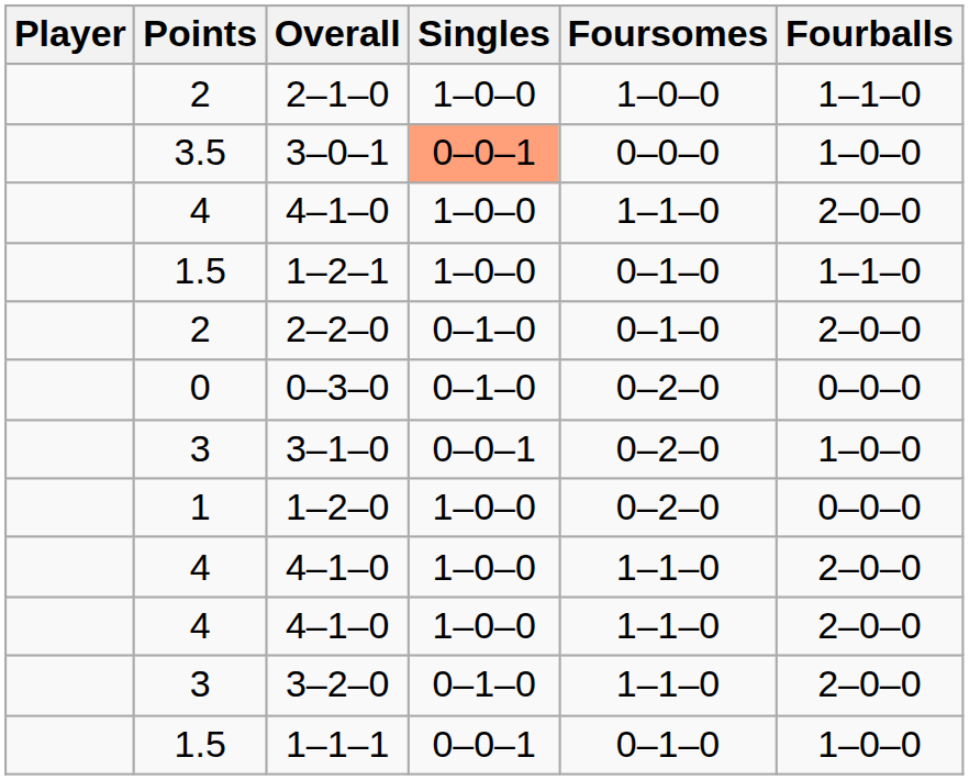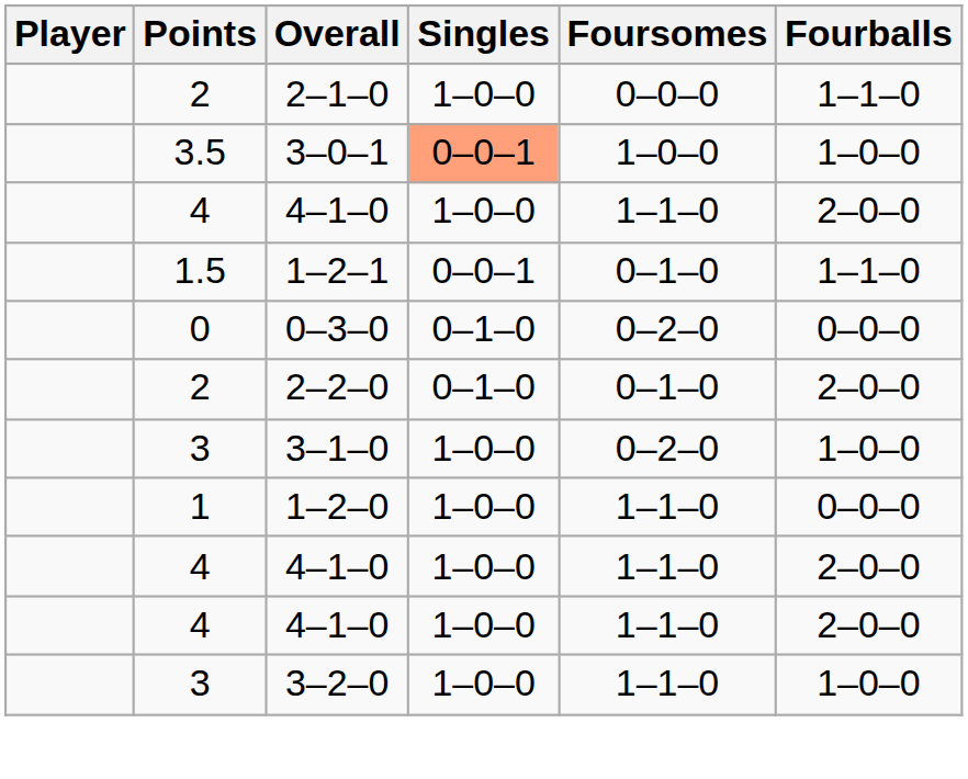 <table class="wikitable sortable" style="text-align:center">
 <tr>
 <th>Player</th>
 <th>Points</th>
 <th>Overall</th>
 <th>Singles</th>
 <th>Foursomes</th>
 <th>Fourballs</th>
 </tr>
 <tr>
 <td align=left></td>
 <td>2</td>
 <td>2–1–0</td>
 <td>1–0–0</td>
-<td>1–0–0</td>
+<td>0–0–0</td>
 <td>1–1–0</td>
 </tr>
 <tr>
 <td align=left></td>
 <td>3.5</td>
 <td>3–0–1</td>
 <td style="background: lightsalmon;">0–0–1</td>
-<td>0–0–0</td>
+<td>1–0–0</td>
 <td>1–0–0</td>
 </tr>
 <tr>
 <td align=left></td>
 <td>4</td>
 <td>4–1–0</td>
 <td>1–0–0</td>
 <td>1–1–0</td>
 <td>2–0–0</td>
 </tr>
 <tr>
 <td align=left></td>
 <td>1.5</td>
 <td>1–2–1</td>
-<td>1–0–0</td>
+<td>0–0–1</td>
 <td>0–1–0</td>
 <td>1–1–0</td>
+</tr>
+<tr>
+<td align=left></td>
+<td>0</td>
+<td>0–3–0</td>
+<td>0–1–0</td>
+<td>0–2–0</td>
+<td>0–0–0</td>
 </tr>
 <tr>
 <td align=left></td>
 <td>2</td>
 <td>2–2–0</td>
 <td>0–1–0</td>
 <td>0–1–0</td>
 <td>2–0–0</td>
 </tr>
 <tr>
 <td align=left></td>
-<td>0</td>
-<td>0–3–0</td>
-<td>0–1–0</td>
-<td>0–2–0</td>
-<td>0–0–0</td>
-</tr>
-<tr>
-<td align=left></td>
 <td>3</td>
 <td>3–1–0</td>
-<td>0–0–1</td>
+<td>1–0–0</td>
 <td>0–2–0</td>
 <td>1–0–0</td>
 </tr>
 <tr>
 <td align=left></td>
 <td>1</td>
 <td>1–2–0</td>
 <td>1–0–0</td>
-<td>0–2–0</td>
+<td>1–1–0</td>
 <td>0–0–0</td>
 </tr>
 <tr>
 <td align=left></td>
 <td>4</td>
 <td>4–1–0</td>
 <td>1–0–0</td>
 <td>1–1–0</td>
 <td>2–0–0</td>
 </tr>
 <tr>
 <td align=left></td>
 <td>4</td>
 <td>4–1–0</td>
 <td>1–0–0</td>
 <td>1–1–0</td>
 <td>2–0–0</td>
 </tr>
 <tr>
 <td align=left></td>
 <td>3</td>
 <td>3–2–0</td>
-<td>0–1–0</td>
+<td>1–0–0</td>
 <td>1–1–0</td>
-<td>2–0–0</td>
-</tr>
-<tr>
-<td align=left></td>
-<td>1.5</td>
-<td>1–1–1</td>
-<td>0–0–1</td>
-<td>0–1–0</td>
 <td>1–0–0</td>
 </tr>
 </table>
